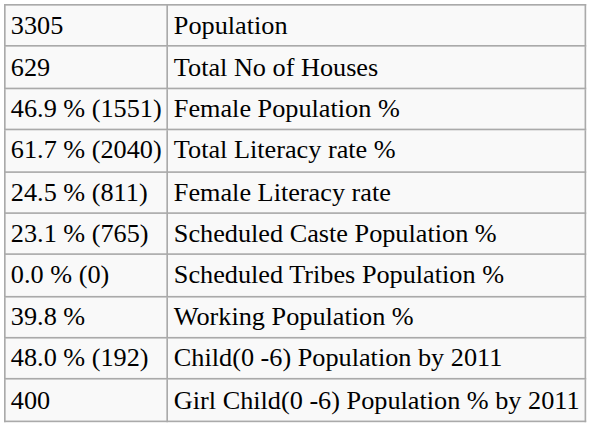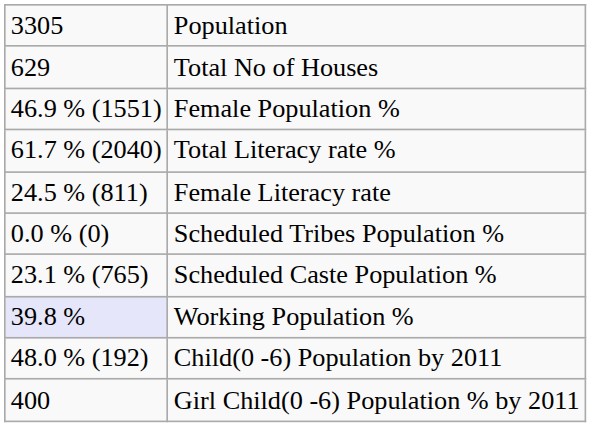 <table class="wikitable">
 <tr>
 <td>3305</td>
 <td>Population</td>
 </tr>
 <tr>
 <td>629</td>
 <td>Total No of Houses</td>
 </tr>
 <tr>
 <td>46.9 % (1551)</td>
 <td>Female Population %</td>
 </tr>
 <tr>
 <td>61.7 % (2040)</td>
 <td>Total Literacy rate %</td>
 </tr>
 <tr>
 <td>24.5 % (811)</td>
 <td>Female Literacy rate</td>
 </tr>
 <tr>
+<td>0.0 % (0)</td>
+<td>Scheduled Tribes Population %</td>
+</tr>
+<tr>
 <td>23.1 % (765)</td>
 <td>Scheduled Caste Population %</td>
 </tr>
 <tr>
-<td>0.0 % (0)</td>
-<td>Scheduled Tribes Population %</td>
-</tr>
-<tr>
-<td>39.8 %</td>
+<td style="background: lavender;">39.8 %</td>
 <td>Working Population %</td>
 </tr>
 <tr>
 <td>48.0 % (192)</td>
 <td>Child(0 -6) Population by 2011</td>
 </tr>
 <tr>
 <td>400</td>
 <td>Girl Child(0 -6) Population % by 2011</td>
 </tr>
 </table>
